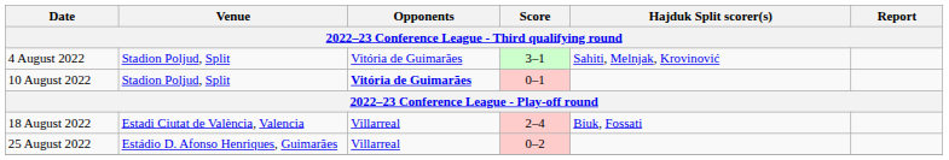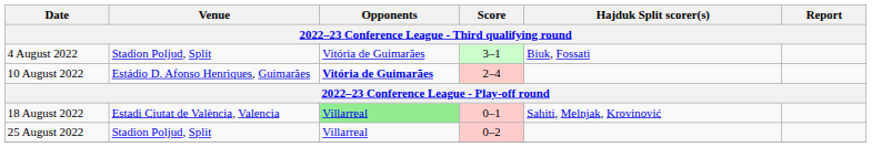 <table class="wikitable" style="font-size:95%;">
 <tr>
 <th width=125>Date</th>
 <th width=260>Venue</th>
 <th width=170>Opponents</th>
 <th width= 75>Score</th>
 <th width=320>Hajduk Split scorer(s)</th>
 <th width=100>Report</th>
 </tr>
 <tr>
 <th colspan=7><a href='#'>2022–23 Conference League - Third qualifying round</a></th>
 </tr>
 <tr>
 <td>4 August 2022</td>
 <td><a href='#'>Stadion Poljud</a>, <a href='#'>Split</a></td>
 <td> <a href='#'>Vitória de Guimarães</a></td>
 <td align=center bgcolor=#CCFFCC>3–1</td>
-<td><a href='#'>Sahiti</a>, <a href='#'>Melnjak</a>, <a href='#'>Krovinović</a></td>
+<td><a href='#'>Biuk</a>, <a href='#'>Fossati</a></td>
 <td></td>
 </tr>
 <tr>
 <td>10 August 2022</td>
-<td><a href='#'>Stadion Poljud</a>, <a href='#'>Split</a></td>
+<td><a href='#'>Estádio D. Afonso Henriques</a>, <a href='#'>Guimarães</a></td>
 <td><strong> <a href='#'>Vitória de Guimarães</a></strong></td>
-<td align=center bgcolor=#FFCCCC>0–1</td>
+<td align=center bgcolor=#FFCCCC>2–4</td>
 <td></td>
 <td></td>
 </tr>
 <tr>
 <th colspan=7><a href='#'>2022–23 Conference League - Play-off round</a></th>
 </tr>
 <tr>
 <td>18 August 2022</td>
 <td><a href='#'>Estadi Ciutat de València</a>, <a href='#'>Valencia</a></td>
-<td> <a href='#'>Villarreal</a></td>
-<td align=center bgcolor=#FFCCCC>2–4</td>
-<td><a href='#'>Biuk</a>, <a href='#'>Fossati</a></td>
+<td style="background: lightgreen;"> <a href='#'>Villarreal</a></td>
+<td align=center bgcolor=#FFCCCC>0–1</td>
+<td><a href='#'>Sahiti</a>, <a href='#'>Melnjak</a>, <a href='#'>Krovinović</a></td>
 <td></td>
 </tr>
 <tr>
 <td>25 August 2022</td>
-<td><a href='#'>Estádio D. Afonso Henriques</a>, <a href='#'>Guimarães</a></td>
+<td><a href='#'>Stadion Poljud</a>, <a href='#'>Split</a></td>
 <td> <a href='#'>Villarreal</a></td>
 <td align=center bgcolor=#FFCCCC>0–2</td>
 <td></td>
 <td></td>
 </tr>
 <tr>
 </tr>
 </table>
